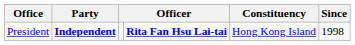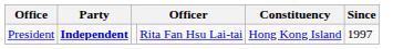 <table class=wikitable>
 <tr>
 <th>Office</th>
 <th>Party</th>
 <th colspan=2>Officer</th>
 <th>Constituency</th>
 <th>Since</th>
 </tr>
 <tr>
 <td><a href='#'>President</a></td>
 <td><strong><a href='#'>Independent</a></strong></td>
 <td></td>
-<td><strong><a href='#'>Rita Fan Hsu Lai-tai</a></strong></td>
+<td><a href='#'>Rita Fan Hsu Lai-tai</a></td>
 <td><a href='#'>Hong Kong Island</a></td>
-<td>1998</td>
+<td>1997</td>
 </tr>
 </table>
